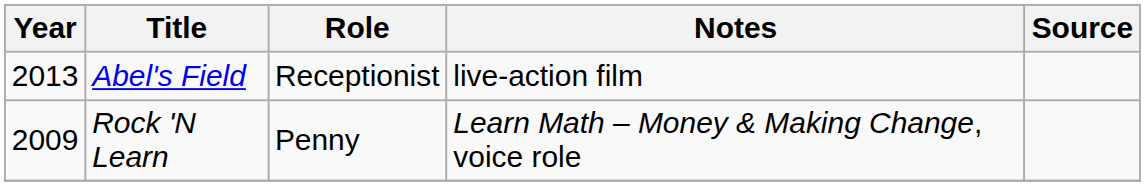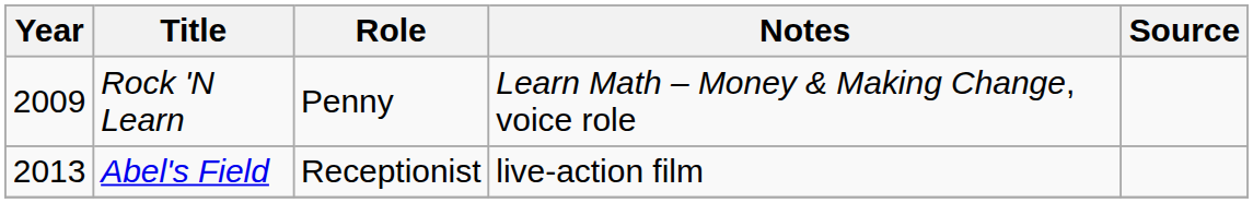 <table class="wikitable sortable plainrowheaders">
 <tr>
 <th>Year</th>
 <th>Title</th>
 <th>Role</th>
 <th class="unsortable">Notes</th>
 <th class="unsortable">Source</th>
 </tr>
 <tr>
+<td>2009</td>
+<td><em>Rock 'N Learn</em></td>
+<td>Penny</td>
+<td><em>Learn Math – Money & Making Change</em>, voice role</td>
+<td></td>
+</tr>
+<tr>
 <td>2013</td>
 <td><em><a href='#'>Abel's Field</a></em></td>
 <td>Receptionist</td>
 <td>live-action film</td>
 <td></td>
 </tr>
 <tr>
-<td>2009</td>
-<td><em>Rock 'N Learn</em></td>
-<td>Penny</td>
-<td><em>Learn Math – Money & Making Change</em>, voice role</td>
-<td></td>
-</tr>
-<tr>
 </tr>
 </table>
